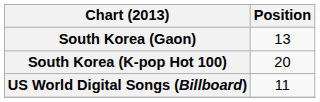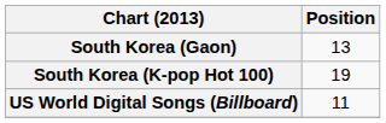 <table class="wikitable plainrowheaders sortable" style="text-align:center">
 <tr>
 <th scope="col">Chart (2013)</th>
 <th scope="col">Position</th>
 </tr>
 <tr>
 <th scope="row">South Korea (Gaon)</th>
 <td>13</td>
 </tr>
 <tr>
 <th scope="row">South Korea (K-pop Hot 100)</th>
-<td>20</td>
+<td>19</td>
 </tr>
 <tr>
 <th scope="row">US World Digital Songs (<em>Billboard</em>)</th>
 <td>11</td>
 </tr>
 <tr>
 </tr>
 </table>
